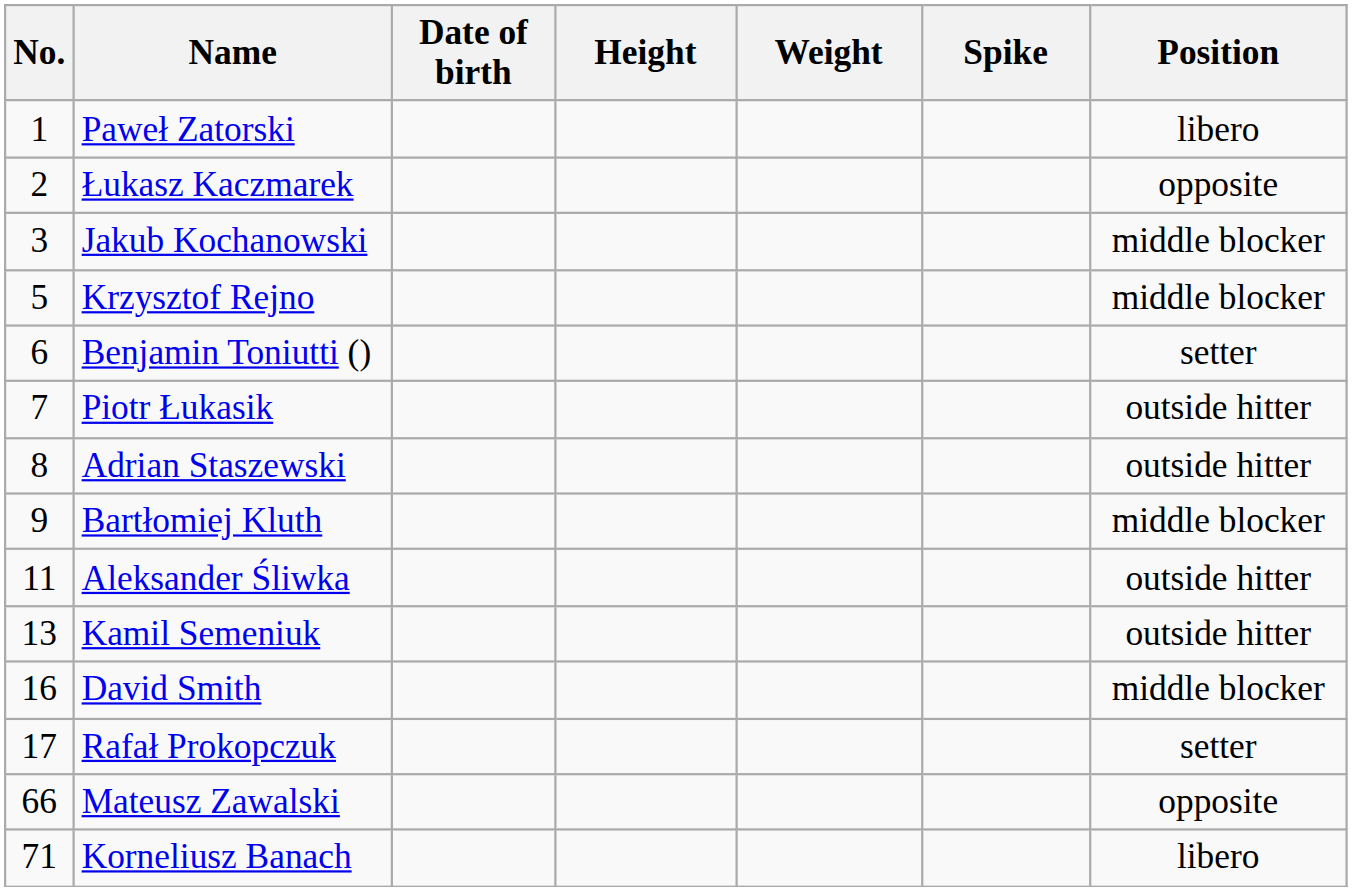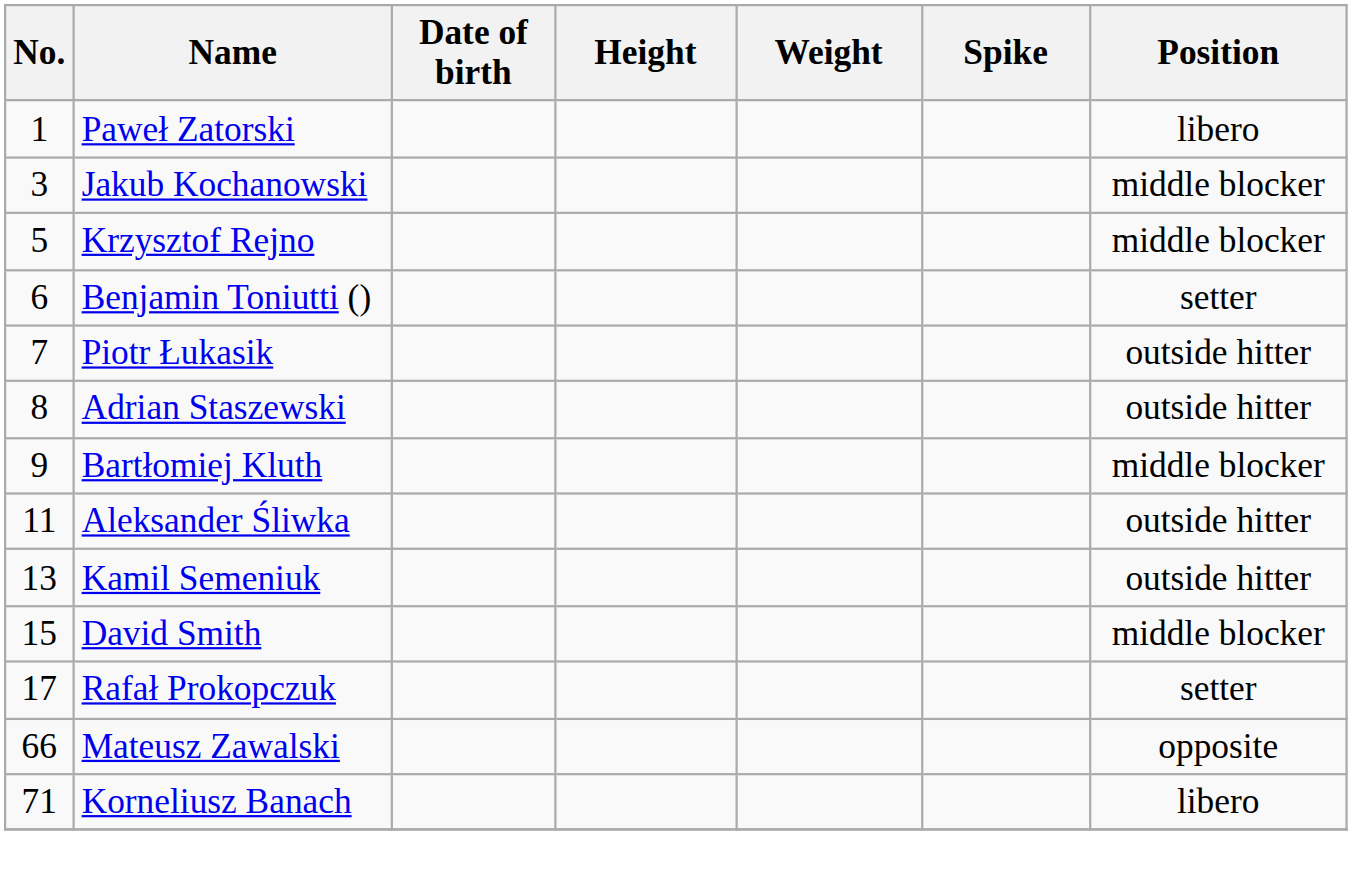 <table class="wikitable sortable" style="font-size:100%; text-align:center;">
 <tr>
 <th>No.</th>
 <th style="width:16em">Name</th>
 <th style="width:9em">Date of birth</th>
 <th style="width:9em">Height</th>
 <th style="width:9em">Weight</th>
 <th style="width:9em">Spike</th>
 <th style="width:15em">Position</th>
 </tr>
 <tr>
 <td>1</td>
 <td align=left> <a href='#'>Paweł Zatorski</a></td>
 <td align=right></td>
 <td></td>
 <td></td>
 <td></td>
 <td>libero</td>
-</tr>
-<tr>
-<td>2</td>
-<td align=left> <a href='#'>Łukasz Kaczmarek</a></td>
-<td align=right></td>
-<td></td>
-<td></td>
-<td></td>
-<td>opposite</td>
 </tr>
 <tr>
 <td>3</td>
 <td align=left> <a href='#'>Jakub Kochanowski</a></td>
 <td align=right></td>
 <td></td>
 <td></td>
 <td></td>
 <td>middle blocker</td>
 </tr>
 <tr>
 <td>5</td>
 <td align=left> <a href='#'>Krzysztof Rejno</a></td>
 <td align=right></td>
 <td></td>
 <td></td>
 <td></td>
 <td>middle blocker</td>
 </tr>
 <tr>
 <td>6</td>
 <td align=left> <a href='#'>Benjamin Toniutti</a> ()</td>
 <td align=right></td>
 <td></td>
 <td></td>
 <td></td>
 <td>setter</td>
 </tr>
 <tr>
 <td>7</td>
 <td align=left> <a href='#'>Piotr Łukasik</a></td>
 <td align=right></td>
 <td></td>
 <td></td>
 <td></td>
 <td>outside hitter</td>
 </tr>
 <tr>
 <td>8</td>
 <td align=left> <a href='#'>Adrian Staszewski</a></td>
 <td align=right></td>
 <td></td>
 <td></td>
 <td></td>
 <td>outside hitter</td>
 </tr>
 <tr>
 <td>9</td>
 <td align=left> <a href='#'>Bartłomiej Kluth</a></td>
 <td align=right></td>
 <td></td>
 <td></td>
 <td></td>
 <td>middle blocker</td>
 </tr>
 <tr>
 <td>11</td>
 <td align=left> <a href='#'>Aleksander Śliwka</a></td>
 <td align=right></td>
 <td></td>
 <td></td>
 <td></td>
 <td>outside hitter</td>
 </tr>
 <tr>
 <td>13</td>
 <td align=left> <a href='#'>Kamil Semeniuk</a></td>
 <td align=right></td>
 <td></td>
 <td></td>
 <td></td>
 <td>outside hitter</td>
 </tr>
 <tr>
-<td>16</td>
+<td>15</td>
 <td align=left> <a href='#'>David Smith</a></td>
 <td align=right></td>
 <td></td>
 <td></td>
 <td></td>
 <td>middle blocker</td>
 </tr>
 <tr>
 <td>17</td>
 <td align=left> <a href='#'>Rafał Prokopczuk</a></td>
 <td align=right></td>
 <td></td>
 <td></td>
 <td></td>
 <td>setter</td>
 </tr>
 <tr>
 <td>66</td>
 <td align=left> <a href='#'>Mateusz Zawalski</a></td>
 <td align=right></td>
 <td></td>
 <td></td>
 <td></td>
 <td>opposite</td>
 </tr>
 <tr>
 <td>71</td>
 <td align=left> <a href='#'>Korneliusz Banach</a></td>
 <td align=right></td>
 <td></td>
 <td></td>
 <td></td>
 <td>libero</td>
 </tr>
 <tr>
 </tr>
 </table>
